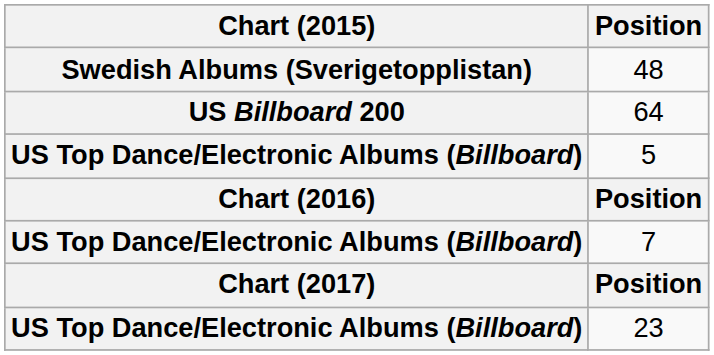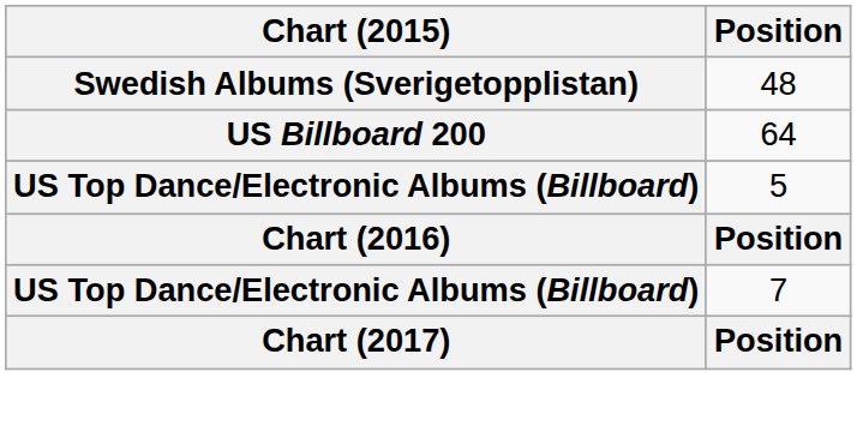 <table class="wikitable plainrowheaders" style="text-align:center">
 <tr>
 <th scope="col">Chart (2015)</th>
 <th scope="col">Position</th>
 </tr>
 <tr>
 <th scope="row">Swedish Albums (Sverigetopplistan)</th>
 <td>48</td>
 </tr>
 <tr>
 <th scope="row">US <em>Billboard</em> 200</th>
 <td>64</td>
 </tr>
 <tr>
 <th scope="row">US Top Dance/Electronic Albums (<em>Billboard</em>)</th>
 <td>5</td>
 </tr>
 <tr>
 <th scope="col">Chart (2016)</th>
 <th scope="col">Position</th>
 </tr>
 <tr>
 <th scope="row">US Top Dance/Electronic Albums (<em>Billboard</em>)</th>
 <td>7</td>
 </tr>
 <tr>
 <th scope="col">Chart (2017)</th>
 <th scope="col">Position</th>
 </tr>
-<tr>
-<th scope="row">US Top Dance/Electronic Albums (<em>Billboard</em>)</th>
-<td>23</td>
-</tr>
 </table>
